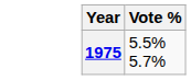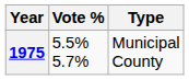 <table class="wikitable" style="float:right; margin:0 15px;">
 <tr>
 <th>Year</th>
 <th style="line-height:100%">Vote %</th>
+<th>Type</th>
 </tr>
 <tr>
 <th><a href='#'>1975</a></th>
 <td>5.5%<br>5.7%</td>
+<td>Municipal<br>County</td>
 </tr>
 </table>
